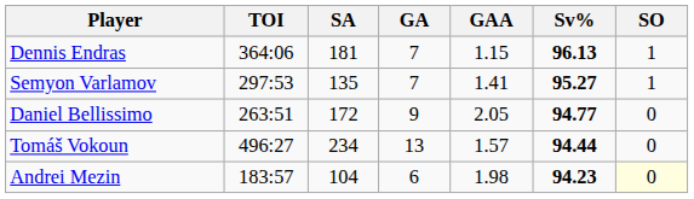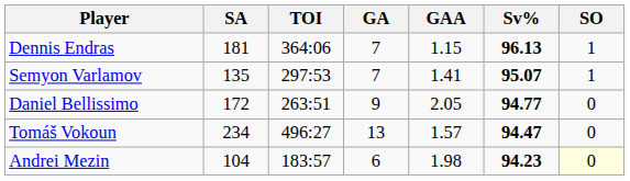 <table class="wikitable sortable" style="text-align:center;">
 <tr>
 <th style="width:170px;">Player</th>
+<th style="width:50px;">SA</th>
 <th style="width:60px;">TOI</th>
-<th style="width:50px;">SA</th>
 <th style="width:50px;">GA</th>
 <th style="width:60px;">GAA</th>
 <th style="width:60px;">Sv%</th>
 <th style="width:50px;">SO</th>
 </tr>
 <tr>
 <td style="text-align:left;"> <a href='#'>Dennis Endras</a></td>
+<td>181</td>
 <td>364:06</td>
-<td>181</td>
 <td>7</td>
 <td>1.15</td>
 <td><strong>96.13</strong></td>
 <td>1</td>
 </tr>
 <tr>
 <td style="text-align:left;"> <a href='#'>Semyon Varlamov</a></td>
+<td>135</td>
 <td>297:53</td>
-<td>135</td>
 <td>7</td>
 <td>1.41</td>
-<td><strong>95.27</strong></td>
+<td><strong>95.07</strong></td>
 <td>1</td>
 </tr>
 <tr>
 <td style="text-align:left;"> <a href='#'>Daniel Bellissimo</a></td>
+<td>172</td>
 <td>263:51</td>
-<td>172</td>
 <td>9</td>
 <td>2.05</td>
 <td><strong>94.77</strong></td>
 <td>0</td>
 </tr>
 <tr>
 <td style="text-align:left;"> <a href='#'>Tomáš Vokoun</a></td>
+<td>234</td>
 <td>496:27</td>
-<td>234</td>
 <td>13</td>
 <td>1.57</td>
-<td><strong>94.44</strong></td>
+<td><strong>94.47</strong></td>
 <td>0</td>
 </tr>
 <tr>
 <td style="text-align:left;"> <a href='#'>Andrei Mezin</a></td>
+<td>104</td>
 <td>183:57</td>
-<td>104</td>
 <td>6</td>
 <td>1.98</td>
 <td><strong>94.23</strong></td>
 <td style="background: lightyellow;">0</td>
 </tr>
 </table>
